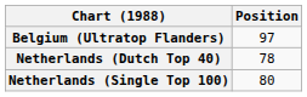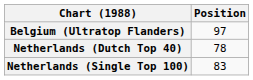 <table class="wikitable sortable plainrowheaders" style="text-align:center">
 <tr>
 <th scope="col">Chart (1988)</th>
 <th scope="col">Position</th>
 </tr>
 <tr>
 <th scope="row">Belgium (Ultratop Flanders)</th>
 <td>97</td>
 </tr>
 <tr>
 <th scope="row">Netherlands (Dutch Top 40)</th>
 <td>78</td>
 </tr>
 <tr>
 <th scope="row">Netherlands (Single Top 100)</th>
-<td>80</td>
+<td>83</td>
 </tr>
 </table>
